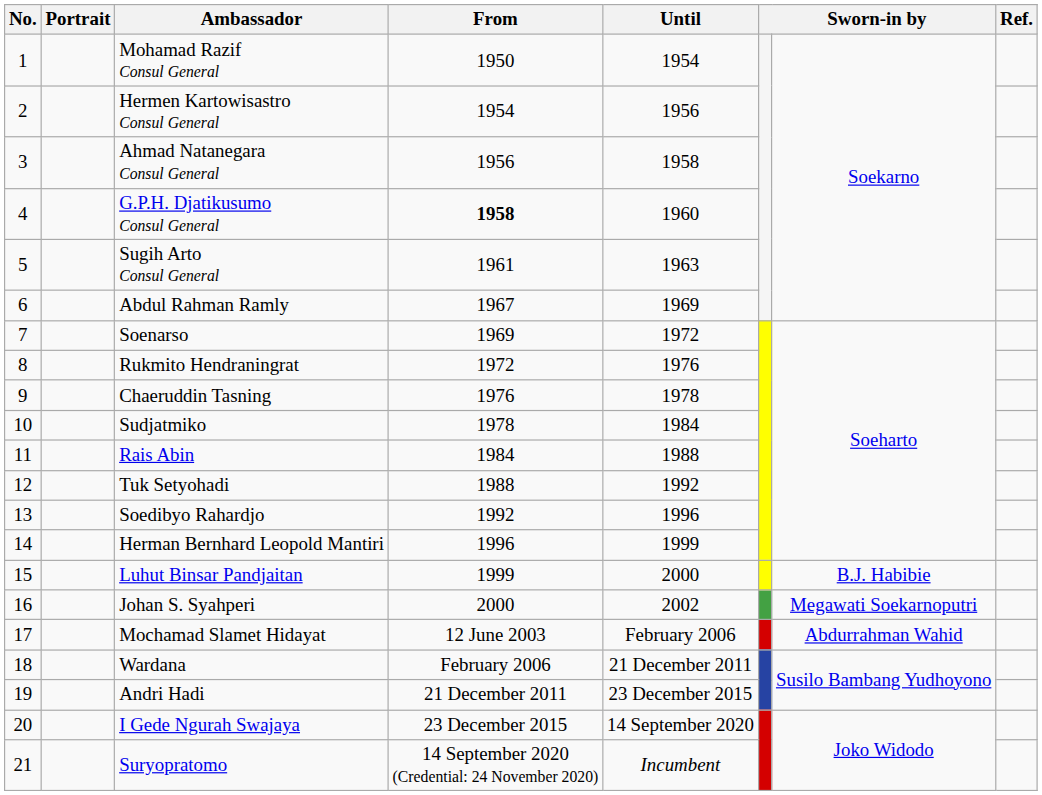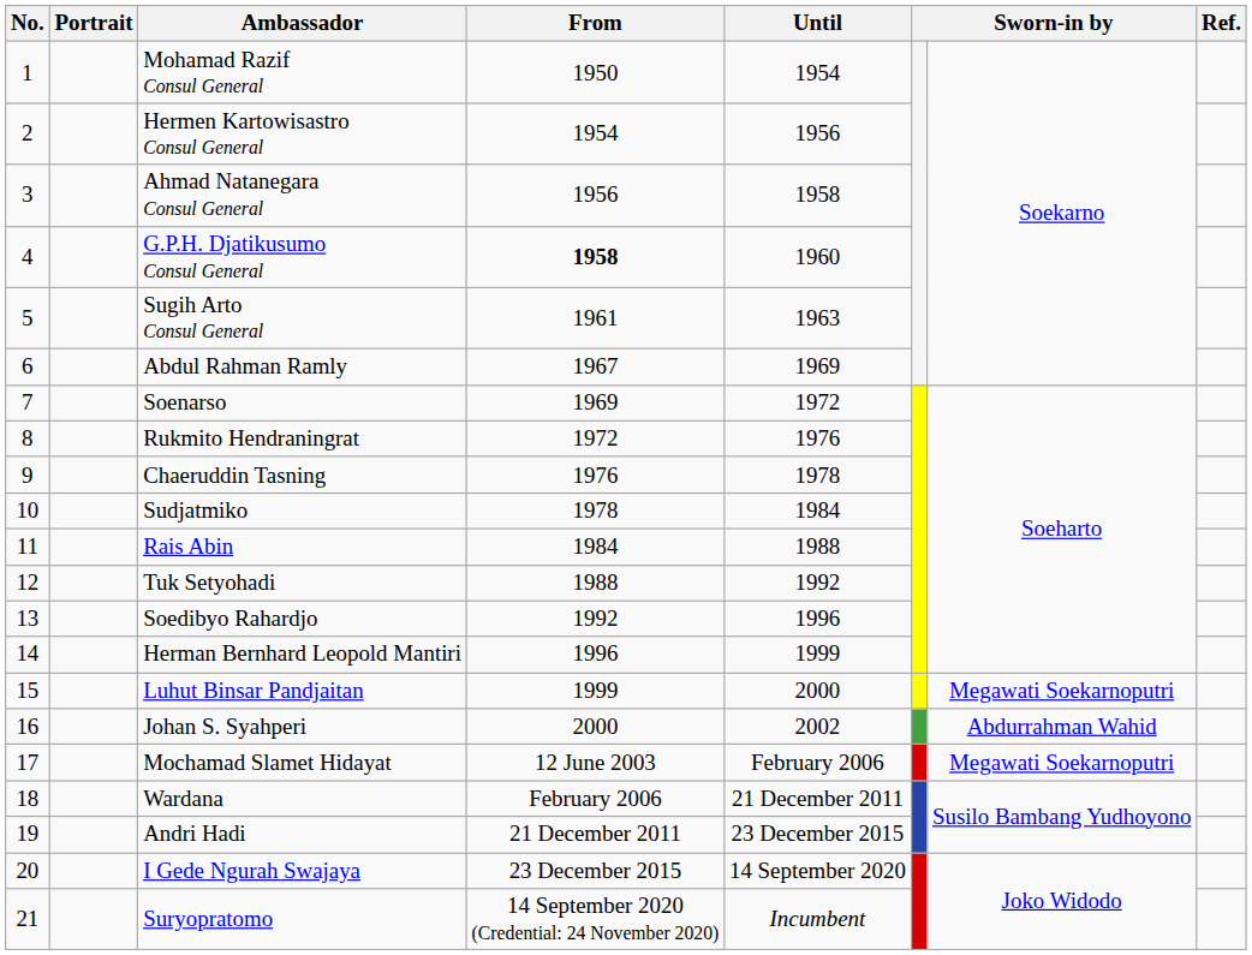 <table class="wikitable" style="text-align: center;">
 <tr>
 <th>No.</th>
 <th>Portrait</th>
 <th>Ambassador</th>
 <th>From</th>
 <th>Until</th>
 <th colspan="2">Sworn-in by</th>
 <th>Ref.</th>
 </tr>
 <tr>
 <td>1</td>
 <td></td>
 <td align="left">Mohamad Razif<br><small><em>Consul General</em></small></td>
 <td>1950</td>
 <td>1954</td>
 <td rowspan="6" style="background: #f5f5f5;"> </td>
 <td rowspan="6"><a href='#'>Soekarno</a></td>
 <td></td>
 </tr>
 <tr>
 <td>2</td>
 <td></td>
 <td align="left">Hermen Kartowisastro<br><small><em>Consul General</em></small></td>
 <td>1954</td>
 <td>1956</td>
 <td></td>
 </tr>
 <tr>
 <td>3</td>
 <td></td>
 <td align="left">Ahmad Natanegara<br><small><em>Consul General</em></small></td>
 <td>1956</td>
 <td>1958</td>
 <td></td>
 </tr>
 <tr>
 <td>4</td>
 <td></td>
 <td align="left"><a href='#'>G.P.H. Djatikusumo</a><br><small><em>Consul General</em></small></td>
 <td><strong>1958</strong></td>
 <td>1960</td>
 <td></td>
 </tr>
 <tr>
 <td>5</td>
 <td></td>
 <td align="left">Sugih Arto<br><small><em>Consul General</em></small></td>
 <td>1961</td>
 <td>1963</td>
 <td></td>
 </tr>
 <tr>
 <td>6</td>
 <td></td>
 <td align="left">Abdul Rahman Ramly</td>
 <td>1967</td>
 <td>1969</td>
 <td></td>
 </tr>
 <tr>
 <td>7</td>
 <td></td>
 <td align="left">Soenarso</td>
 <td>1969</td>
 <td>1972</td>
 <td rowspan="8" style="background: #ffff00;"> </td>
 <td rowspan="8"><a href='#'>Soeharto</a></td>
 <td></td>
 </tr>
 <tr>
 <td>8</td>
 <td></td>
 <td align="left">Rukmito Hendraningrat</td>
 <td>1972</td>
 <td>1976</td>
 <td></td>
 </tr>
 <tr>
 <td>9</td>
 <td></td>
 <td align="left">Chaeruddin Tasning</td>
 <td>1976</td>
 <td>1978</td>
 <td></td>
 </tr>
 <tr>
 <td>10</td>
 <td></td>
 <td align="left">Sudjatmiko</td>
 <td>1978</td>
 <td>1984</td>
 <td></td>
 </tr>
 <tr>
 <td>11</td>
 <td></td>
 <td align="left"><a href='#'>Rais Abin</a></td>
 <td>1984</td>
 <td>1988</td>
 <td></td>
 </tr>
 <tr>
 <td>12</td>
 <td></td>
 <td align="left">Tuk Setyohadi</td>
 <td>1988</td>
 <td>1992</td>
 <td></td>
 </tr>
 <tr>
 <td>13</td>
 <td></td>
 <td align="left">Soedibyo Rahardjo</td>
 <td>1992</td>
 <td>1996</td>
 <td></td>
 </tr>
 <tr>
 <td>14</td>
 <td></td>
 <td align="left">Herman Bernhard Leopold Mantiri</td>
 <td>1996</td>
 <td>1999</td>
 <td></td>
 </tr>
 <tr>
 <td>15</td>
 <td></td>
 <td align="left"><a href='#'>Luhut Binsar Pandjaitan</a></td>
 <td>1999</td>
 <td>2000</td>
 <td style="background: #ffff00;"> </td>
-<td><a href='#'>B.J. Habibie</a></td>
+<td><a href='#'>Megawati Soekarnoputri</a></td>
 <td></td>
 </tr>
 <tr>
 <td>16</td>
 <td></td>
 <td align="left">Johan S. Syahperi</td>
 <td>2000</td>
 <td>2002</td>
 <td style="background: #43a143;"> </td>
-<td><a href='#'>Megawati Soekarnoputri</a></td>
+<td><a href='#'>Abdurrahman Wahid</a></td>
 <td></td>
 </tr>
 <tr>
 <td>17</td>
 <td></td>
 <td align="left">Mochamad Slamet Hidayat</td>
 <td>12 June 2003</td>
 <td>February 2006</td>
 <td style="background: #d40000;"> </td>
-<td><a href='#'>Abdurrahman Wahid</a></td>
+<td><a href='#'>Megawati Soekarnoputri</a></td>
 <td></td>
 </tr>
 <tr>
 <td>18</td>
 <td></td>
 <td align="left">Wardana</td>
 <td>February 2006</td>
 <td>21 December 2011</td>
 <td rowspan="2" style="background: #2643A3;"> </td>
 <td rowspan="2"><a href='#'>Susilo Bambang Yudhoyono</a></td>
 <td></td>
 </tr>
 <tr>
 <td>19</td>
 <td></td>
 <td align="left">Andri Hadi</td>
 <td>21 December 2011</td>
 <td>23 December 2015</td>
 <td></td>
 </tr>
 <tr>
 <td>20</td>
 <td></td>
 <td align="left"><a href='#'>I Gede Ngurah Swajaya</a></td>
 <td>23 December 2015</td>
 <td>14 September 2020</td>
 <td rowspan="2" style="background: #d40000;"> </td>
 <td rowspan="2"><a href='#'>Joko Widodo</a></td>
 <td></td>
 </tr>
 <tr>
 <td>21</td>
 <td></td>
 <td align="left"><a href='#'>Suryopratomo</a></td>
 <td>14 September 2020<br><small>(Credential: 24 November 2020)</small></td>
 <td><em>Incumbent</em></td>
 <td></td>
 </tr>
 </table>
